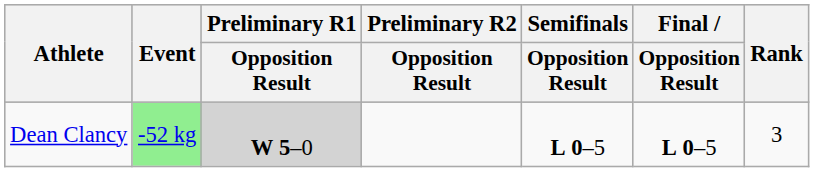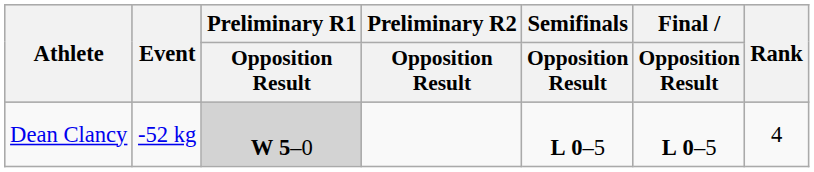 <table class="wikitable" style="font-size:90%;">
 <tr>
 <th rowspan=2>Athlete</th>
 <th rowspan=2>Event</th>
 <th>Preliminary R1</th>
 <th>Preliminary R2</th>
 <th>Semifinals</th>
 <th>Final / </th>
 <th rowspan=2>Rank</th>
 </tr>
 <tr style="font-size:95%">
 <th>Opposition<br>Result</th>
 <th>Opposition<br>Result</th>
 <th>Opposition<br>Result</th>
 <th>Opposition<br>Result</th>
 </tr>
 <tr align=center>
 <td align=left><a href='#'>Dean Clancy</a></td>
-<td align=left style="background: lightgreen;"><a href='#'>-52 kg</a></td>
+<td align=left><a href='#'>-52 kg</a></td>
 <td style="background: lightgrey;"><br><strong>W</strong> <strong>5</strong>–0</td>
 <td></td>
 <td><br><strong>L</strong> <strong>0</strong>–5</td>
 <td><br><strong>L</strong> <strong>0</strong>–5</td>
-<td>3</td>
+<td>4</td>
 </tr>
 </table>
